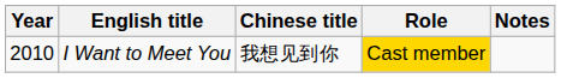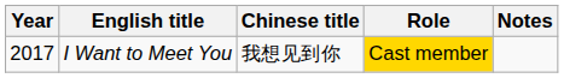 <table class="wikitable">
 <tr>
 <th width=10>Year</th>
 <th>English title</th>
 <th>Chinese title</th>
 <th>Role</th>
 <th>Notes</th>
 </tr>
 <tr>
-<td>2010</td>
+<td>2017</td>
 <td><em>I Want to Meet You</em></td>
 <td>我想见到你</td>
 <td style="background: gold;">Cast member</td>
 <td></td>
 </tr>
 </table>
